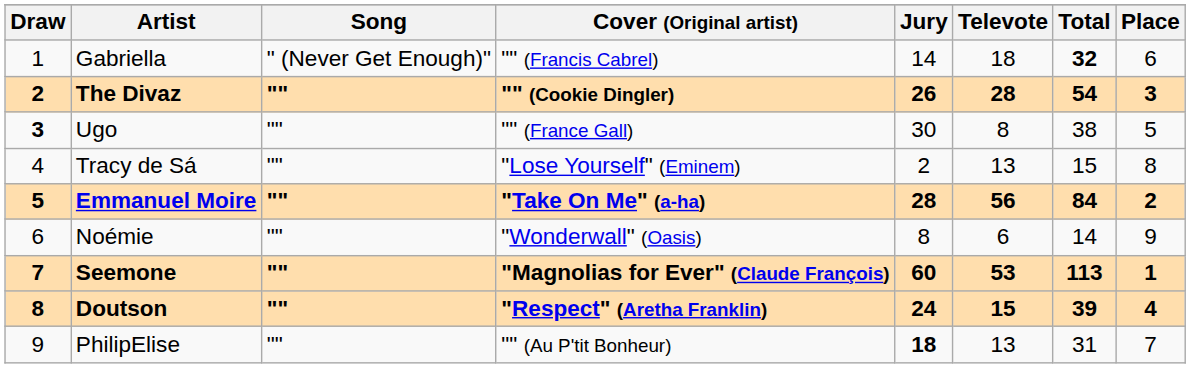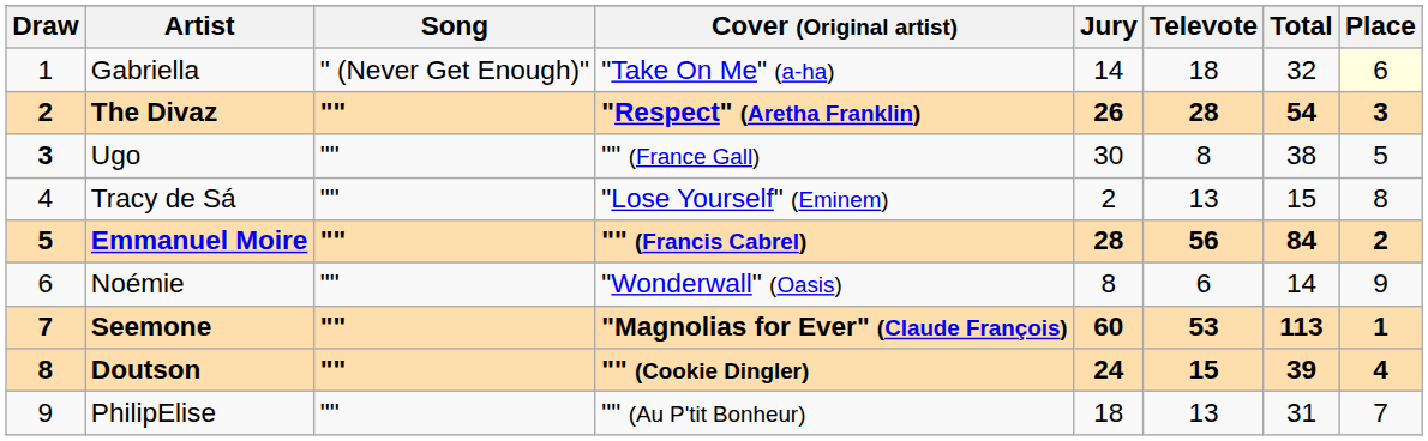 <table class="sortable wikitable" style="margin: 1em auto 1em auto; text-align:center">
 <tr>
 </tr>
 <tr>
 <th>Draw</th>
 <th>Artist</th>
 <th>Song</th>
 <th>Cover <small>(Original artist)</small></th>
 <th>Jury</th>
 <th>Televote</th>
 <th>Total</th>
 <th>Place</th>
 </tr>
 <tr>
 <td>1</td>
 <td align="left">Gabriella</td>
 <td align="left">" (Never Get Enough)"</td>
-<td align="left">"" <small>(<a href='#'>Francis Cabrel</a>)</small></td>
+<td align="left">"<a href='#'>Take On Me</a>" <small>(<a href='#'>a-ha</a>)</small></td>
 <td>14</td>
 <td>18</td>
-<td><strong>32</strong></td>
-<td>6</td>
+<td>32</td>
+<td style="background: lightyellow;">6</td>
 </tr>
 <tr style="font-weight:bold; background:navajowhite;">
 <td>2</td>
 <td align="left" data-sort-value="Divas, The">The Divaz</td>
 <td align="left">""</td>
-<td align="left">"" <small>(Cookie Dingler)</small></td>
+<td align="left">"<a href='#'>Respect</a>" <small>(<a href='#'>Aretha Franklin</a>)</small></td>
 <td>26</td>
 <td>28</td>
 <td>54</td>
 <td>3</td>
 </tr>
 <tr>
 <td><strong>3</strong></td>
 <td align="left">Ugo</td>
 <td align="left">""</td>
 <td align="left">"" <small>(<a href='#'>France Gall</a>)</small></td>
 <td>30</td>
 <td>8</td>
 <td>38</td>
 <td>5</td>
 </tr>
 <tr>
 <td>4</td>
 <td align="left">Tracy de Sá</td>
 <td align="left">""</td>
 <td align="left">"<a href='#'>Lose Yourself</a>" <small>(<a href='#'>Eminem</a>)</small></td>
 <td>2</td>
 <td>13</td>
 <td>15</td>
 <td>8</td>
 </tr>
 <tr style="font-weight:bold; background:navajowhite;">
 <td>5</td>
 <td align="left"><a href='#'>Emmanuel Moire</a></td>
 <td align="left">""</td>
-<td align="left">"<a href='#'>Take On Me</a>" <small>(<a href='#'>a-ha</a>)</small></td>
+<td align="left">"" <small>(<a href='#'>Francis Cabrel</a>)</small></td>
 <td>28</td>
 <td>56</td>
 <td>84</td>
 <td>2</td>
 </tr>
 <tr>
 <td>6</td>
 <td align="left">Noémie</td>
 <td align="left">""</td>
 <td align="left">"<a href='#'>Wonderwall</a>" <small>(<a href='#'>Oasis</a>)</small></td>
 <td>8</td>
 <td>6</td>
 <td>14</td>
 <td>9</td>
 </tr>
 <tr style="font-weight:bold; background:navajowhite;">
 <td>7</td>
 <td align="left">Seemone</td>
 <td align="left">""</td>
 <td align="left">"Magnolias for Ever" <small>(<a href='#'>Claude François</a>)</small></td>
 <td>60</td>
 <td>53</td>
 <td>113</td>
 <td>1</td>
 </tr>
 <tr style="font-weight:bold; background:navajowhite;">
 <td>8</td>
 <td align="left">Doutson</td>
 <td align="left">""</td>
-<td align="left">"<a href='#'>Respect</a>" <small>(<a href='#'>Aretha Franklin</a>)</small></td>
+<td align="left">"" <small>(Cookie Dingler)</small></td>
 <td>24</td>
 <td>15</td>
 <td>39</td>
 <td>4</td>
 </tr>
 <tr>
 <td>9</td>
 <td align="left">PhilipElise</td>
 <td align="left">""</td>
 <td align="left">"" <small>(Au P'tit Bonheur)</small></td>
-<td><strong>18</strong></td>
+<td>18</td>
 <td>13</td>
 <td>31</td>
 <td>7</td>
 </tr>
 </table>
